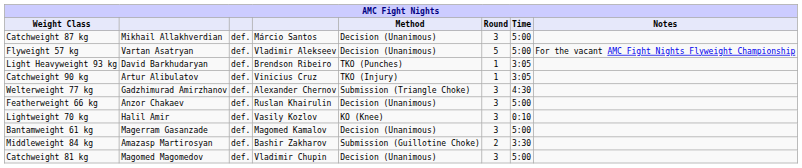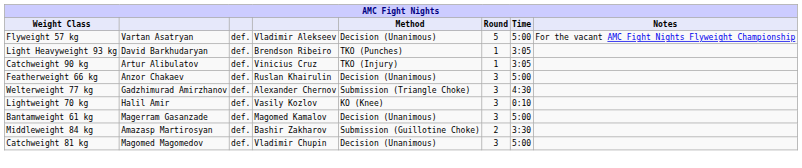 <table class="wikitable" style="font-size: 80%;">
 <tr>
 <th colspan="8" style="background-color: #ccf; color: #000080; text-align: center;">AMC Fight Nights</th>
 </tr>
 <tr>
 <th colspan="1" style="background-color: #E6E8FA; color: #000000; text-align: center;">Weight Class</th>
 <th colspan="1" style="background-color: #E6E8FA; color: #000000; text-align: center;"></th>
 <th colspan="1" style="background-color: #E6E8FA; color: #000000; text-align: center;"></th>
 <th colspan="1" style="background-color: #E6E8FA; color: #000000; text-align: center;"></th>
 <th colspan="1" style="background-color: #E6E8FA; color: #000000; text-align: center;">Method</th>
 <th colspan="1" style="background-color: #E6E8FA; color: #000000; text-align: center;">Round</th>
 <th colspan="1" style="background-color: #E6E8FA; color: #000000; text-align: center;">Time</th>
 <th colspan="1" style="background-color: #E6E8FA; color: #000000; text-align: center;">Notes</th>
-</tr>
-<tr>
-<td>Catchweight 87 kg</td>
-<td> Mikhail Allakhverdian</td>
-<td align=center>def.</td>
-<td> Márcio Santos</td>
-<td>Decision (Unanimous)</td>
-<td align=center>3</td>
-<td align=center>5:00</td>
-<td></td>
 </tr>
 <tr>
 <td>Flyweight 57 kg</td>
 <td> Vartan Asatryan</td>
 <td align=center>def.</td>
 <td> Vladimir Alekseev</td>
 <td>Decision (Unanimous)</td>
 <td align=center>5</td>
 <td align=center>5:00</td>
 <td>For the vacant <a href='#'>AMC Fight Nights Flyweight Championship</a></td>
 </tr>
 <tr>
 <td>Light Heavyweight 93 kg</td>
 <td> David Barkhudaryan</td>
 <td align=center>def.</td>
 <td> Brendson Ribeiro</td>
 <td>TKO (Punches)</td>
 <td align=center>1</td>
 <td align=center>3:05</td>
 <td></td>
 </tr>
 <tr>
 <td>Catchweight 90 kg</td>
 <td> Artur Alibulatov</td>
 <td align=center>def.</td>
 <td> Vinicius Cruz</td>
 <td>TKO (Injury)</td>
 <td align=center>1</td>
 <td align=center>3:05</td>
 <td></td>
 </tr>
 <tr>
+<td>Featherweight 66 kg</td>
+<td> Anzor Chakaev</td>
+<td align="center">def.</td>
+<td> Ruslan Khairulin</td>
+<td>Decision (Unanimous)</td>
+<td align="center">3</td>
+<td align="center">5:00</td>
+<td></td>
+</tr>
+<tr>
 <td>Welterweight 77 kg</td>
 <td> Gadzhimurad Amirzhanov</td>
 <td align="center">def.</td>
 <td> Alexander Chernov</td>
 <td>Submission (Triangle Choke)</td>
 <td align="center">3</td>
 <td align="center">4:30</td>
-<td></td>
-</tr>
-<tr>
-<td>Featherweight 66 kg</td>
-<td> Anzor Chakaev</td>
-<td align="center">def.</td>
-<td> Ruslan Khairulin</td>
-<td>Decision (Unanimous)</td>
-<td align="center">3</td>
-<td align="center">5:00</td>
 <td></td>
 </tr>
 <tr>
 <td>Lightweight 70 kg</td>
 <td> Halil Amir</td>
 <td align=center>def.</td>
 <td> Vasily Kozlov</td>
 <td>KO (Knee)</td>
 <td align=center>3</td>
 <td align=center>0:10</td>
 <td></td>
 </tr>
 <tr>
 <td>Bantamweight 61 kg</td>
 <td> Magerram Gasanzade</td>
 <td align=center>def.</td>
 <td> Magomed Kamalov</td>
 <td>Decision (Unanimous)</td>
 <td align=center>3</td>
 <td align=center>5:00</td>
 <td></td>
 </tr>
 <tr>
 <td>Middleweight 84 kg</td>
 <td> Amazasp Martirosyan</td>
 <td align=center>def.</td>
 <td> Bashir Zakharov</td>
 <td>Submission (Guillotine Choke)</td>
 <td align=center>2</td>
 <td align=center>3:30</td>
 <td></td>
 </tr>
 <tr>
 <td>Catchweight 81 kg</td>
 <td> Magomed Magomedov</td>
 <td align=center>def.</td>
 <td> Vladimir Chupin</td>
 <td>Decision (Unanimous)</td>
 <td align=center>3</td>
 <td align=center>5:00</td>
 <td></td>
 </tr>
 </table>
